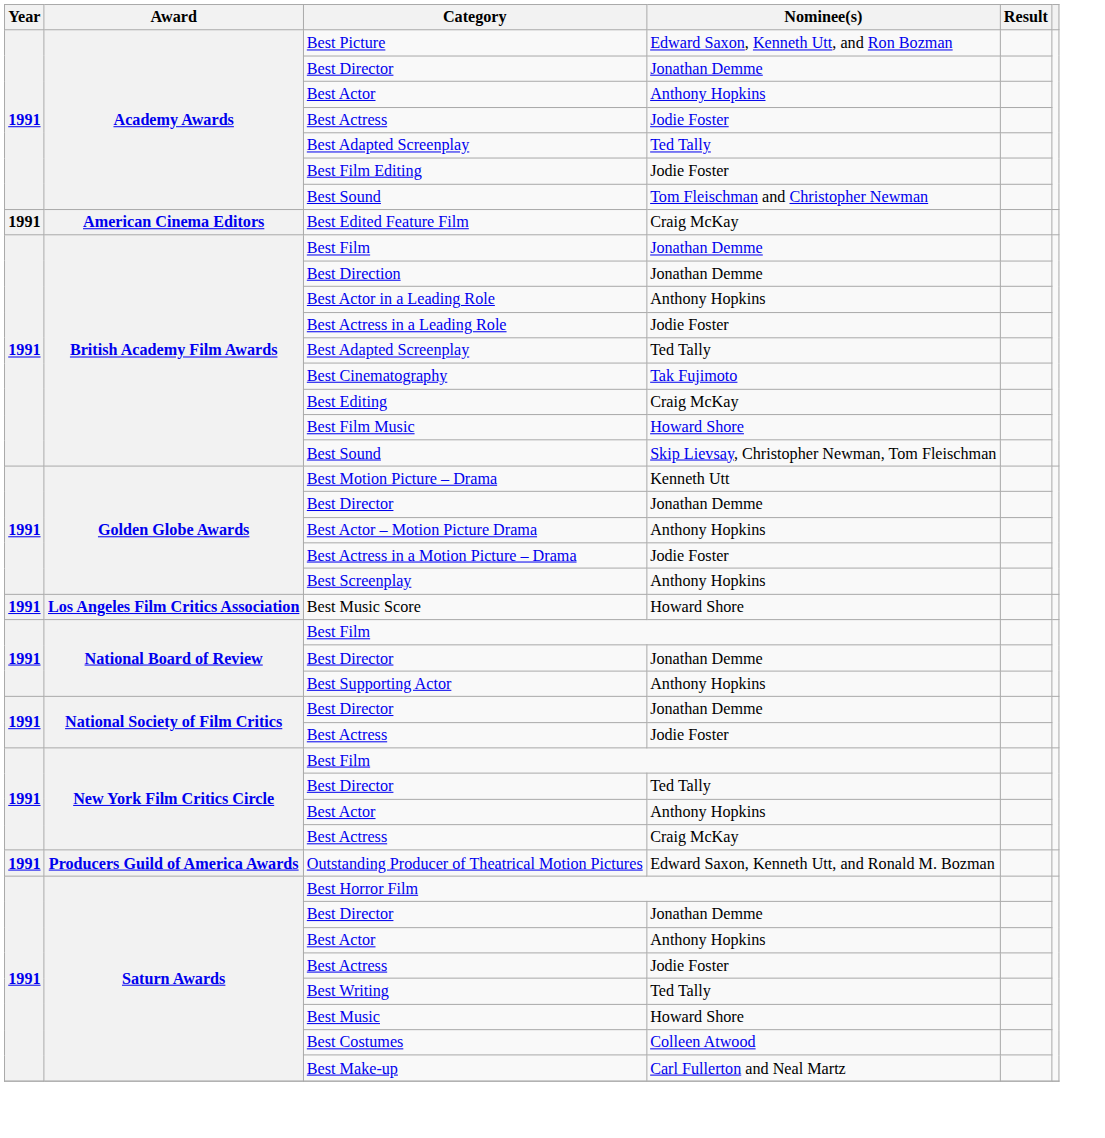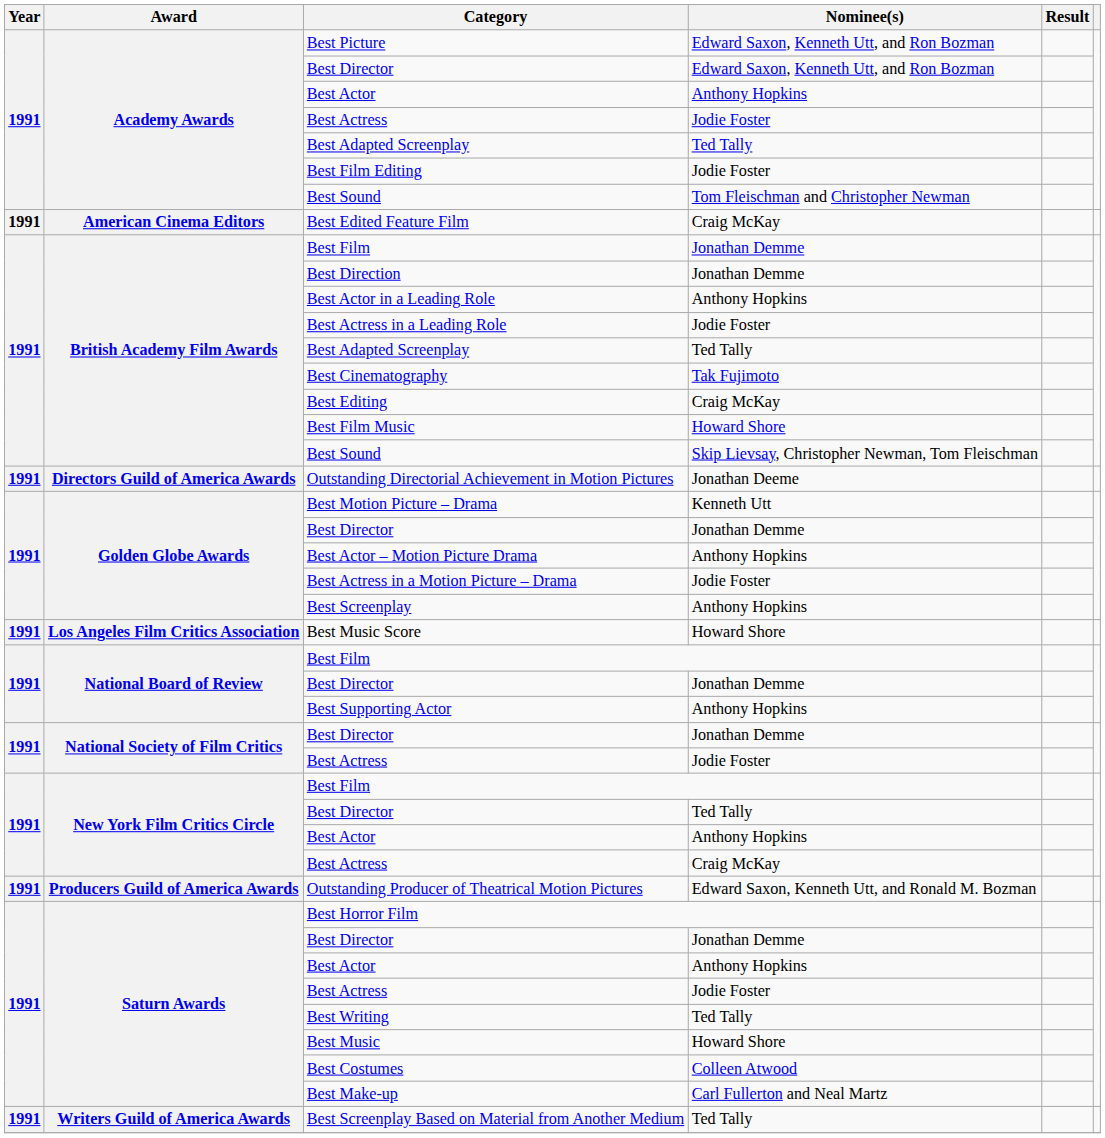 <table class="wikitable unsortable plainrowheaders">
 <tr>
 <th scope="col">Year</th>
 <th scope="col">Award</th>
 <th scope="col">Category</th>
 <th scope="col">Nominee(s)</th>
 <th scope="col">Result</th>
 <th scope="col"></th>
 </tr>
 <tr>
 <th scope="row" rowspan=7><a href='#'>1991</a></th>
 <th scope="row" rowspan=7><a href='#'>Academy Awards</a></th>
 <td><a href='#'>Best Picture</a></td>
 <td><a href='#'>Edward Saxon</a>, <a href='#'>Kenneth Utt</a>, and <a href='#'>Ron Bozman</a></td>
 <td></td>
 <td rowspan=7></td>
 </tr>
 <tr>
 <td><a href='#'>Best Director</a></td>
-<td><a href='#'>Jonathan Demme</a></td>
+<td><a href='#'>Edward Saxon</a>, <a href='#'>Kenneth Utt</a>, and <a href='#'>Ron Bozman</a></td>
 <td></td>
 </tr>
 <tr>
 <td><a href='#'>Best Actor</a></td>
 <td><a href='#'>Anthony Hopkins</a></td>
 <td></td>
 </tr>
 <tr>
 <td><a href='#'>Best Actress</a></td>
 <td><a href='#'>Jodie Foster</a></td>
 <td></td>
 </tr>
 <tr>
 <td><a href='#'>Best Adapted Screenplay</a></td>
 <td><a href='#'>Ted Tally</a></td>
 <td></td>
 </tr>
 <tr>
 <td><a href='#'>Best Film Editing</a></td>
 <td>Jodie Foster</td>
 <td></td>
 </tr>
 <tr>
 <td><a href='#'>Best Sound</a></td>
 <td><a href='#'>Tom Fleischman</a> and <a href='#'>Christopher Newman</a></td>
 <td></td>
 </tr>
 <tr>
 <th scope="row" rowspan=1>1991</th>
 <th scope="row" rowspan=1><a href='#'>American Cinema Editors</a></th>
 <td><a href='#'>Best Edited Feature Film</a></td>
 <td>Craig McKay</td>
 <td></td>
 <td rowspan=1></td>
 </tr>
 <tr>
 <th scope="row" rowspan=9><a href='#'>1991</a></th>
 <th scope="row" rowspan=9><a href='#'>British Academy Film Awards</a></th>
 <td><a href='#'>Best Film</a></td>
 <td><a href='#'>Jonathan Demme</a></td>
 <td></td>
 <td rowspan=9></td>
 </tr>
 <tr>
 <td><a href='#'>Best Direction</a></td>
 <td>Jonathan Demme</td>
 <td></td>
 </tr>
 <tr>
 <td><a href='#'>Best Actor in a Leading Role</a></td>
 <td>Anthony Hopkins</td>
 <td></td>
 </tr>
 <tr>
 <td><a href='#'>Best Actress in a Leading Role</a></td>
 <td>Jodie Foster</td>
 <td></td>
 </tr>
 <tr>
 <td><a href='#'>Best Adapted Screenplay</a></td>
 <td>Ted Tally</td>
 <td></td>
 </tr>
 <tr>
 <td><a href='#'>Best Cinematography</a></td>
 <td><a href='#'>Tak Fujimoto</a></td>
 <td></td>
 </tr>
 <tr>
 <td><a href='#'>Best Editing</a></td>
 <td>Craig McKay</td>
 <td></td>
 </tr>
 <tr>
 <td><a href='#'>Best Film Music</a></td>
 <td><a href='#'>Howard Shore</a></td>
 <td></td>
 </tr>
 <tr>
 <td><a href='#'>Best Sound</a></td>
 <td><a href='#'>Skip Lievsay</a>, Christopher Newman, Tom Fleischman</td>
 <td></td>
+</tr>
+<tr>
+<th scope="row" rowspan=1><a href='#'>1991</a></th>
+<th scope="row" rowspan=1><a href='#'>Directors Guild of America Awards</a></th>
+<td><a href='#'>Outstanding Directorial Achievement in Motion Pictures</a></td>
+<td>Jonathan Deeme</td>
+<td></td>
+<td rowspan=1></td>
 </tr>
 <tr>
 <th scope="row" rowspan=5><a href='#'>1991</a></th>
 <th scope="row" rowspan=5><a href='#'>Golden Globe Awards</a></th>
 <td><a href='#'>Best Motion Picture – Drama</a></td>
 <td>Kenneth Utt</td>
 <td></td>
 <td rowspan=5></td>
 </tr>
 <tr>
 <td><a href='#'>Best Director</a></td>
 <td>Jonathan Demme</td>
 <td></td>
 </tr>
 <tr>
 <td><a href='#'>Best Actor – Motion Picture Drama</a></td>
 <td>Anthony Hopkins</td>
 <td></td>
 </tr>
 <tr>
 <td><a href='#'>Best Actress in a Motion Picture – Drama</a></td>
 <td>Jodie Foster</td>
 <td></td>
 </tr>
 <tr>
 <td><a href='#'>Best Screenplay</a></td>
 <td>Anthony Hopkins</td>
 <td></td>
 </tr>
 <tr>
 <th scope="row" rowspan=1><a href='#'>1991</a></th>
 <th scope="row" rowspan=1><a href='#'>Los Angeles Film Critics Association</a></th>
 <td>Best Music Score</td>
 <td>Howard Shore</td>
 <td></td>
 <td rowspan=1></td>
 </tr>
 <tr>
 <th scope="row" rowspan=3><a href='#'>1991</a></th>
 <th scope="row" rowspan=3><a href='#'>National Board of Review</a></th>
 <td colspan="2"><a href='#'>Best Film</a></td>
 <td></td>
 <td rowspan=3></td>
 </tr>
 <tr>
 <td><a href='#'>Best Director</a></td>
 <td>Jonathan Demme</td>
 <td></td>
 </tr>
 <tr>
 <td><a href='#'>Best Supporting Actor</a></td>
 <td>Anthony Hopkins</td>
 <td></td>
 </tr>
 <tr>
 <th scope="row" rowspan=2><a href='#'>1991</a></th>
 <th scope="row" rowspan=2><a href='#'>National Society of Film Critics</a></th>
 <td><a href='#'>Best Director</a></td>
 <td>Jonathan Demme</td>
 <td></td>
 <td rowspan=2></td>
 </tr>
 <tr>
 <td><a href='#'>Best Actress</a></td>
 <td>Jodie Foster</td>
 <td></td>
 </tr>
 <tr>
 <th scope="row" rowspan=4><a href='#'>1991</a></th>
 <th scope="row" rowspan=4><a href='#'>New York Film Critics Circle</a></th>
 <td colspan="2"><a href='#'>Best Film</a></td>
 <td></td>
 <td rowspan=4></td>
 </tr>
 <tr>
 <td><a href='#'>Best Director</a></td>
 <td>Ted Tally</td>
 <td></td>
 </tr>
 <tr>
 <td><a href='#'>Best Actor</a></td>
 <td>Anthony Hopkins</td>
 <td></td>
 </tr>
 <tr>
 <td><a href='#'>Best Actress</a></td>
 <td>Craig McKay</td>
 <td></td>
 </tr>
 <tr>
 <th scope="row" rowspan=1><a href='#'>1991</a></th>
 <th scope="row" rowspan=1><a href='#'>Producers Guild of America Awards</a></th>
 <td><a href='#'>Outstanding Producer of Theatrical Motion Pictures</a></td>
 <td>Edward Saxon, Kenneth Utt, and Ronald M. Bozman</td>
 <td></td>
 <td rowspan=1></td>
 </tr>
 <tr>
 <th scope="row" rowspan=8><a href='#'>1991</a></th>
 <th scope="row" rowspan=8><a href='#'>Saturn Awards</a></th>
 <td colspan="2"><a href='#'>Best Horror Film</a></td>
 <td></td>
 <td rowspan=8></td>
 </tr>
 <tr>
 <td><a href='#'>Best Director</a></td>
 <td>Jonathan Demme</td>
 <td></td>
 </tr>
 <tr>
 <td><a href='#'>Best Actor</a></td>
 <td>Anthony Hopkins</td>
 <td></td>
 </tr>
 <tr>
 <td><a href='#'>Best Actress</a></td>
 <td>Jodie Foster</td>
 <td></td>
 </tr>
 <tr>
 <td><a href='#'>Best Writing</a></td>
 <td>Ted Tally</td>
 <td></td>
 </tr>
 <tr>
 <td><a href='#'>Best Music</a></td>
 <td>Howard Shore</td>
 <td></td>
 </tr>
 <tr>
 <td><a href='#'>Best Costumes</a></td>
 <td><a href='#'>Colleen Atwood</a></td>
 <td></td>
 </tr>
 <tr>
 <td><a href='#'>Best Make-up</a></td>
 <td><a href='#'>Carl Fullerton</a> and Neal Martz</td>
 <td></td>
 </tr>
 <tr>
+<th scope="row" rowspan=1><a href='#'>1991</a></th>
+<th scope="row" rowspan=1><a href='#'>Writers Guild of America Awards</a></th>
+<td><a href='#'>Best Screenplay Based on Material from Another Medium</a></td>
+<td>Ted Tally</td>
+<td></td>
+<td rowspan=1></td>
+</tr>
+<tr>
 </tr>
 </table>
